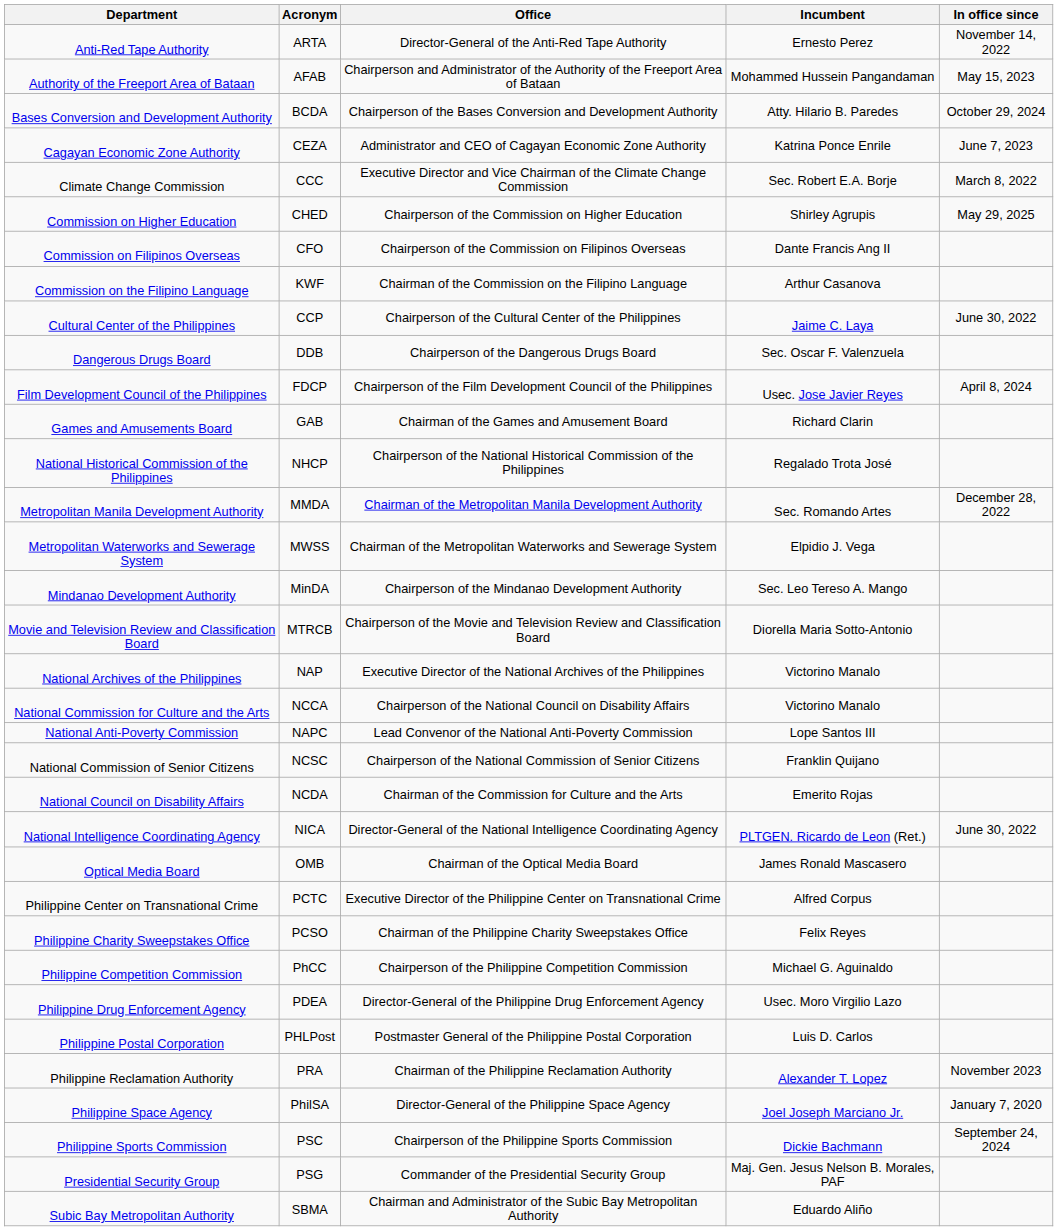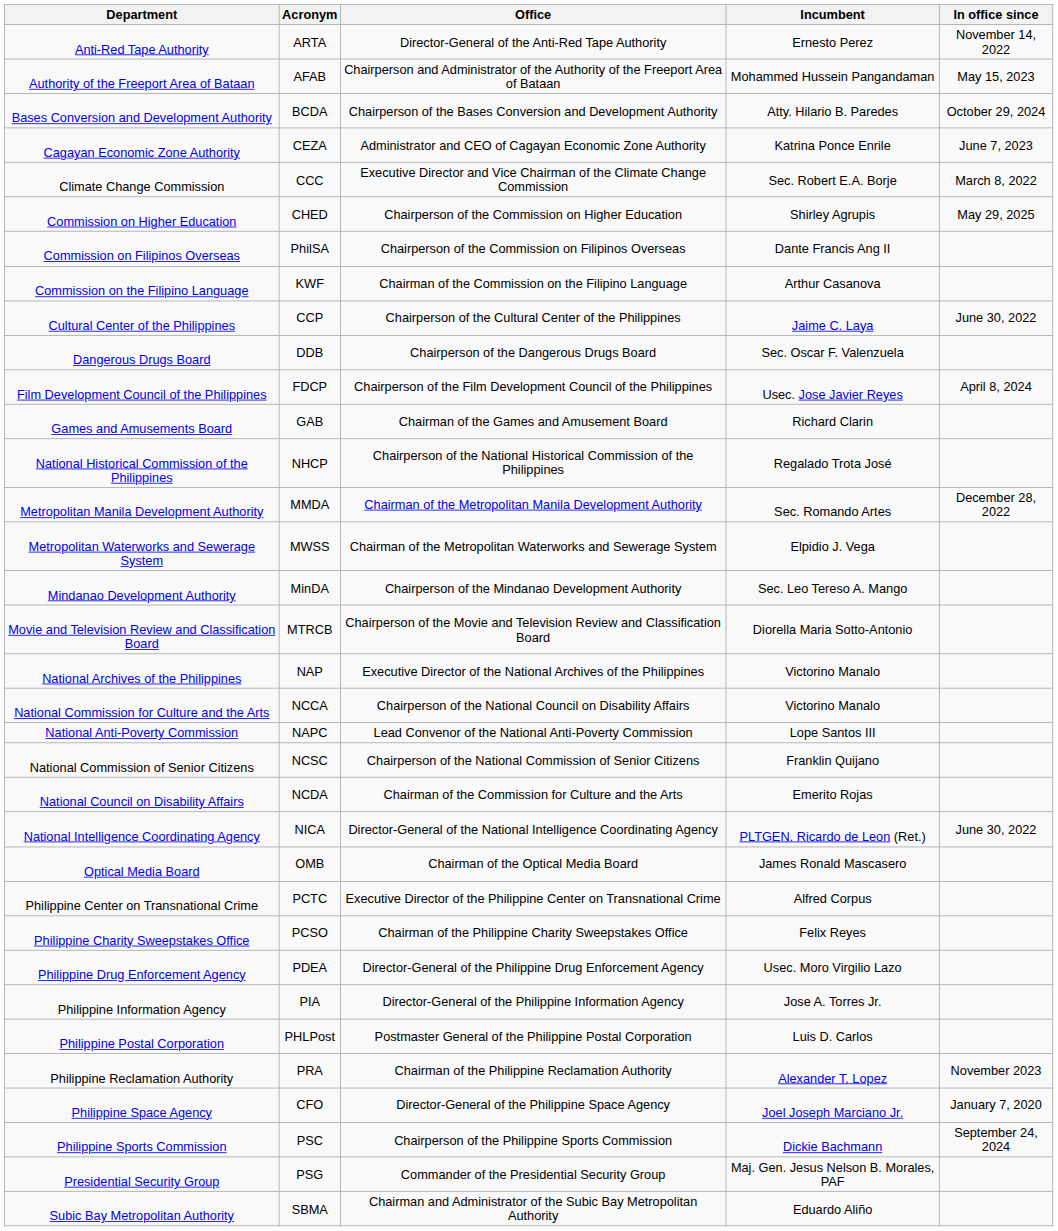 <table class="wikitable" style="font-size:95%; text-align:center;">
 <tr>
 <th>Department</th>
 <th>Acronym</th>
 <th>Office</th>
 <th>Incumbent</th>
 <th>In office since</th>
 </tr>
 <tr>
 <td><br><a href='#'>Anti-Red Tape Authority</a></td>
 <td>ARTA</td>
 <td>Director-General of the Anti-Red Tape Authority</td>
 <td>Ernesto Perez</td>
 <td>November 14, 2022</td>
 </tr>
 <tr>
 <td><br><a href='#'>Authority of the Freeport Area of Bataan</a></td>
 <td>AFAB</td>
 <td>Chairperson and Administrator of the Authority of the Freeport Area of Bataan</td>
 <td>Mohammed Hussein Pangandaman</td>
 <td>May 15, 2023</td>
 </tr>
 <tr>
 <td><br><a href='#'>Bases Conversion and Development Authority</a></td>
 <td>BCDA</td>
 <td>Chairperson of the Bases Conversion and Development Authority</td>
 <td>Atty. Hilario B. Paredes</td>
 <td>October 29, 2024</td>
 </tr>
 <tr>
 <td><br><a href='#'>Cagayan Economic Zone Authority</a></td>
 <td>CEZA</td>
 <td>Administrator and CEO of Cagayan Economic Zone Authority</td>
 <td>Katrina Ponce Enrile</td>
 <td>June 7, 2023</td>
 </tr>
 <tr>
 <td><br>Climate Change Commission</td>
 <td>CCC</td>
 <td>Executive Director and Vice Chairman of the Climate Change Commission</td>
 <td>Sec. Robert E.A. Borje</td>
 <td>March 8, 2022</td>
 </tr>
 <tr>
 <td><br><a href='#'>Commission on Higher Education</a></td>
 <td>CHED</td>
 <td>Chairperson of the Commission on Higher Education</td>
 <td>Shirley Agrupis</td>
 <td>May 29, 2025</td>
 </tr>
 <tr>
 <td><br><a href='#'>Commission on Filipinos Overseas</a></td>
-<td>CFO</td>
+<td>PhilSA</td>
 <td>Chairperson of the Commission on Filipinos Overseas</td>
 <td>Dante Francis Ang II</td>
 <td></td>
 </tr>
 <tr>
 <td><br><a href='#'>Commission on the Filipino Language</a></td>
 <td>KWF</td>
 <td>Chairman of the Commission on the Filipino Language</td>
 <td>Arthur Casanova</td>
 <td></td>
 </tr>
 <tr>
 <td><br><a href='#'>Cultural Center of the Philippines</a></td>
 <td>CCP</td>
 <td>Chairperson of the Cultural Center of the Philippines</td>
 <td><br><a href='#'>Jaime C. Laya</a></td>
 <td>June 30, 2022</td>
 </tr>
 <tr>
 <td><br><a href='#'>Dangerous Drugs Board</a></td>
 <td>DDB</td>
 <td>Chairperson of the Dangerous Drugs Board</td>
 <td>Sec. Oscar F. Valenzuela</td>
 <td></td>
 </tr>
 <tr>
 <td><br><a href='#'>Film Development Council of the Philippines</a></td>
 <td>FDCP</td>
 <td>Chairperson of the Film Development Council of the Philippines</td>
 <td><br>Usec. <a href='#'>Jose Javier Reyes</a></td>
 <td>April 8, 2024</td>
 </tr>
 <tr>
 <td><br><a href='#'>Games and Amusements Board</a></td>
 <td>GAB</td>
 <td>Chairman of the Games and Amusement Board</td>
 <td>Richard Clarin</td>
 <td></td>
 </tr>
 <tr>
 <td><br><a href='#'>National Historical Commission of the Philippines</a></td>
 <td>NHCP</td>
 <td>Chairperson of the National Historical Commission of the Philippines</td>
 <td>Regalado Trota José</td>
 <td></td>
 </tr>
 <tr>
 <td><br><a href='#'>Metropolitan Manila Development Authority</a></td>
 <td>MMDA</td>
 <td><a href='#'>Chairman of the Metropolitan Manila Development Authority</a></td>
 <td><br>Sec. Romando Artes</td>
 <td>December 28, 2022</td>
 </tr>
 <tr>
 <td><br><a href='#'>Metropolitan Waterworks and Sewerage System</a></td>
 <td>MWSS</td>
 <td>Chairman of the Metropolitan Waterworks and Sewerage System</td>
 <td>Elpidio J. Vega</td>
 <td></td>
 </tr>
 <tr>
 <td><br><a href='#'>Mindanao Development Authority</a></td>
 <td>MinDA</td>
 <td>Chairperson of the Mindanao Development Authority</td>
 <td>Sec. Leo Tereso A. Mango</td>
 <td></td>
 </tr>
 <tr>
 <td><br><a href='#'>Movie and Television Review and Classification Board</a></td>
 <td>MTRCB</td>
 <td>Chairperson of the Movie and Television Review and Classification Board</td>
 <td>Diorella Maria Sotto-Antonio</td>
 <td></td>
 </tr>
 <tr>
 <td><br><a href='#'>National Archives of the Philippines</a></td>
 <td>NAP</td>
 <td>Executive Director of the National Archives of the Philippines</td>
 <td>Victorino Manalo</td>
 <td></td>
 </tr>
 <tr>
 <td><br><a href='#'>National Commission for Culture and the Arts</a></td>
 <td>NCCA</td>
 <td>Chairperson of the National Council on Disability Affairs</td>
 <td>Victorino Manalo</td>
 <td></td>
 </tr>
 <tr>
 <td> <a href='#'>National Anti-Poverty Commission</a></td>
 <td>NAPC</td>
 <td>Lead Convenor of the National Anti-Poverty Commission</td>
 <td>Lope Santos III</td>
 <td></td>
 </tr>
 <tr>
 <td><br>National Commission of Senior Citizens</td>
 <td>NCSC</td>
 <td>Chairperson of the National Commission of Senior Citizens</td>
 <td>Franklin Quijano</td>
 <td></td>
 </tr>
 <tr>
 <td><br><a href='#'>National Council on Disability Affairs</a></td>
 <td>NCDA</td>
 <td>Chairman of the Commission for Culture and the Arts</td>
 <td>Emerito Rojas</td>
 <td></td>
 </tr>
 <tr>
 <td><br><a href='#'>National Intelligence Coordinating Agency</a></td>
 <td>NICA</td>
 <td>Director-General of the National Intelligence Coordinating Agency</td>
 <td><br><a href='#'>PLTGEN. Ricardo de Leon</a> (Ret.)</td>
 <td>June 30, 2022</td>
 </tr>
 <tr>
 <td><br><a href='#'>Optical Media Board</a></td>
 <td>OMB</td>
 <td>Chairman of the Optical Media Board</td>
 <td>James Ronald Mascasero</td>
 <td></td>
 </tr>
 <tr>
 <td><br>Philippine Center on Transnational Crime</td>
 <td>PCTC</td>
 <td>Executive Director of the Philippine Center on Transnational Crime</td>
 <td>Alfred Corpus</td>
 <td></td>
 </tr>
 <tr>
 <td><br><a href='#'>Philippine Charity Sweepstakes Office</a></td>
 <td>PCSO</td>
 <td>Chairman of the Philippine Charity Sweepstakes Office</td>
 <td>Felix Reyes</td>
 <td></td>
 </tr>
 <tr>
-<td><br><a href='#'>Philippine Competition Commission</a></td>
-<td>PhCC</td>
-<td>Chairperson of the Philippine Competition Commission</td>
-<td>Michael G. Aguinaldo</td>
-<td></td>
-</tr>
-<tr>
 <td><br><a href='#'>Philippine Drug Enforcement Agency</a></td>
 <td>PDEA</td>
 <td>Director-General of the Philippine Drug Enforcement Agency</td>
 <td>Usec. Moro Virgilio Lazo</td>
+<td></td>
+</tr>
+<tr>
+<td><br>Philippine Information Agency</td>
+<td>PIA</td>
+<td>Director-General of the Philippine Information Agency</td>
+<td>Jose A. Torres Jr.</td>
 <td></td>
 </tr>
 <tr>
 <td><br><a href='#'>Philippine Postal Corporation</a></td>
 <td>PHLPost</td>
 <td>Postmaster General of the Philippine Postal Corporation</td>
 <td>Luis D. Carlos</td>
 <td></td>
 </tr>
 <tr>
 <td><br>Philippine Reclamation Authority</td>
 <td>PRA</td>
 <td>Chairman of the Philippine Reclamation Authority</td>
 <td><br><a href='#'>Alexander T. Lopez</a></td>
 <td>November 2023</td>
 </tr>
 <tr>
 <td><br><a href='#'>Philippine Space Agency</a></td>
-<td>PhilSA</td>
+<td>CFO</td>
 <td>Director-General of the Philippine Space Agency</td>
 <td><br><a href='#'>Joel Joseph Marciano Jr.</a></td>
 <td>January 7, 2020</td>
 </tr>
 <tr>
 <td><br><a href='#'>Philippine Sports Commission</a></td>
 <td>PSC</td>
 <td>Chairperson of the Philippine Sports Commission</td>
 <td><br><a href='#'>Dickie Bachmann</a></td>
 <td>September 24, 2024</td>
 </tr>
 <tr>
 <td><br><a href='#'>Presidential Security Group</a></td>
 <td>PSG</td>
 <td>Commander of the Presidential Security Group</td>
 <td>Maj. Gen. Jesus Nelson B. Morales, PAF</td>
 <td></td>
 </tr>
 <tr>
 <td><br><a href='#'>Subic Bay Metropolitan Authority</a></td>
 <td>SBMA</td>
 <td>Chairman and Administrator of the Subic Bay Metropolitan Authority</td>
 <td>Eduardo Aliño</td>
 <td></td>
 </tr>
 </table>
